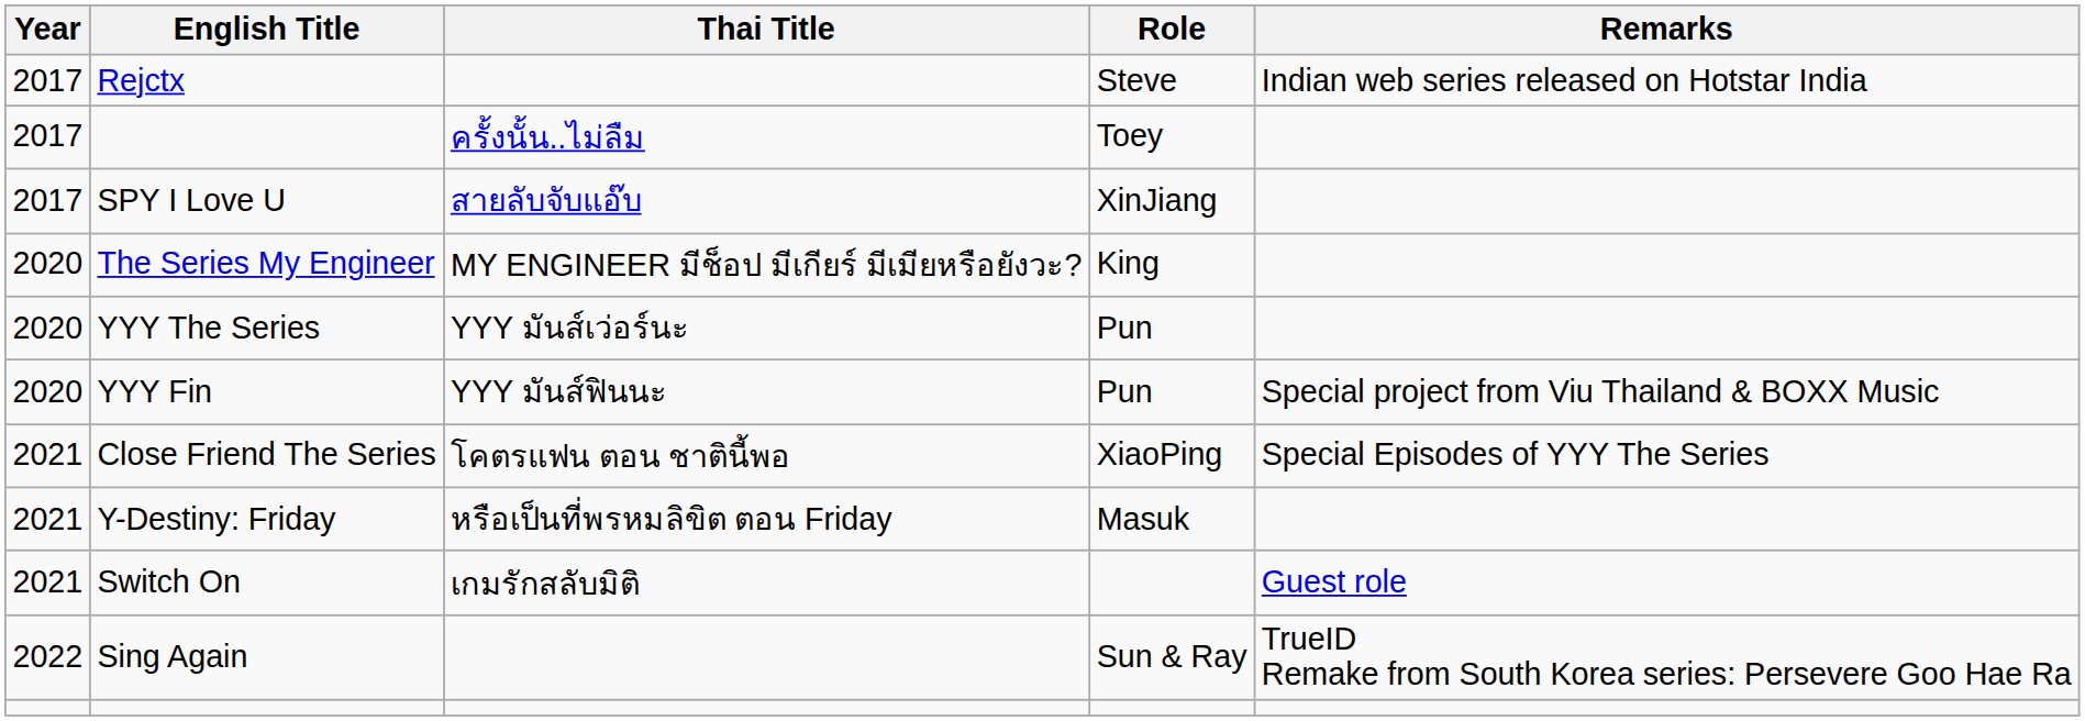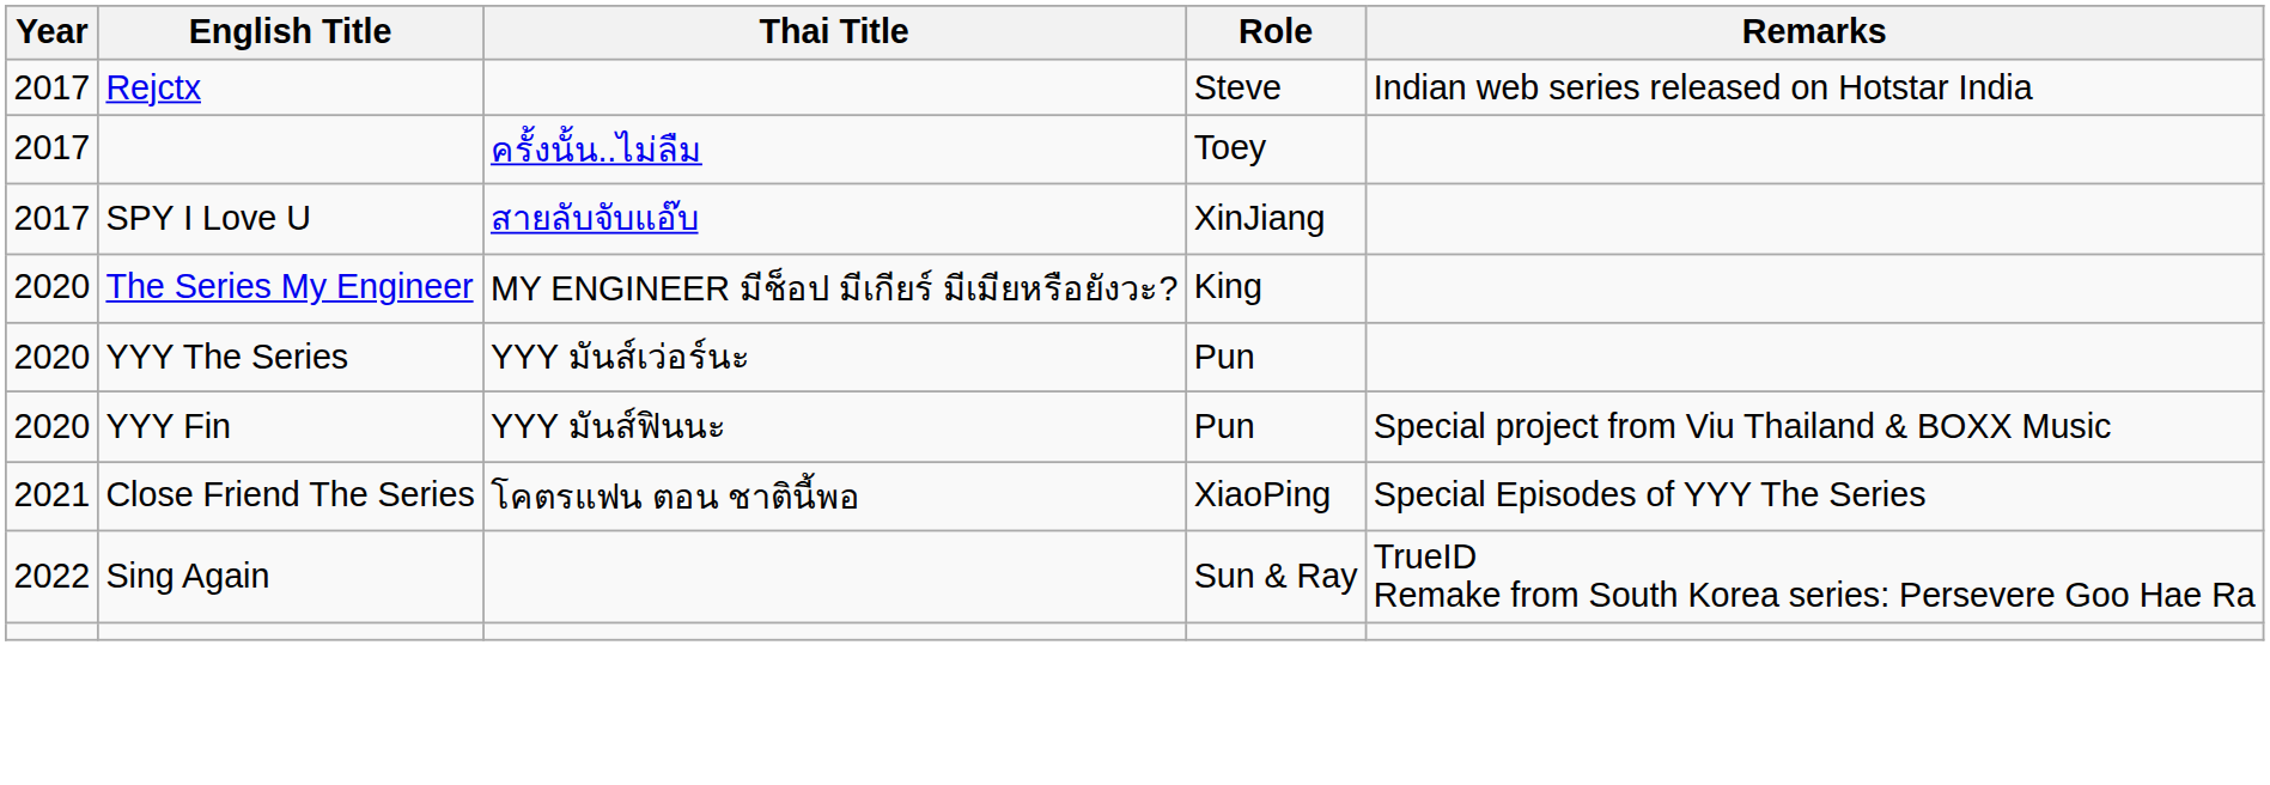 <table class="wikitable">
 <tr>
 <th>Year</th>
 <th>English Title</th>
 <th>Thai Title</th>
 <th>Role</th>
 <th>Remarks</th>
 </tr>
 <tr>
 <td>2017</td>
 <td><a href='#'>Rejctx</a></td>
 <td></td>
 <td>Steve</td>
 <td>Indian web series released on Hotstar India</td>
 </tr>
 <tr>
 <td>2017</td>
 <td></td>
 <td><a href='#'>ครั้งนั้น..ไม่ลืม</a></td>
 <td>Toey</td>
 <td></td>
 </tr>
 <tr>
 <td>2017</td>
 <td>SPY I Love U</td>
 <td><a href='#'>สายลับจับแอ๊บ</a></td>
 <td>XinJiang</td>
 <td></td>
 </tr>
 <tr>
 <td>2020</td>
 <td><a href='#'>The Series My Engineer</a></td>
 <td>MY ENGINEER มีช็อป มีเกียร์ มีเมียหรือยังวะ?</td>
 <td>King</td>
 <td></td>
 </tr>
 <tr>
 <td>2020</td>
 <td>YYY The Series</td>
 <td>YYY มันส์เว่อร์นะ</td>
 <td>Pun</td>
 <td></td>
 </tr>
 <tr>
 <td>2020</td>
 <td>YYY Fin</td>
 <td>YYY มันส์ฟินนะ</td>
 <td>Pun</td>
 <td>Special project from Viu Thailand & BOXX Music</td>
 </tr>
 <tr>
 <td>2021</td>
 <td>Close Friend The Series</td>
 <td>โคตรแฟน ตอน ชาตินี้พอ</td>
 <td>XiaoPing</td>
 <td>Special Episodes of YYY The Series</td>
 </tr>
 <tr>
-<td>2021</td>
-<td>Y-Destiny: Friday</td>
-<td>หรือเป็นที่พรหมลิขิต ตอน Friday</td>
-<td>Masuk</td>
-<td></td>
-</tr>
-<tr>
-<td>2021</td>
-<td>Switch On</td>
-<td>เกมรักสลับมิติ</td>
-<td></td>
-<td><a href='#'>Guest role</a></td>
-</tr>
-<tr>
 <td>2022</td>
 <td>Sing Again</td>
 <td></td>
 <td>Sun & Ray</td>
 <td>TrueID<br>Remake from South Korea series: Persevere Goo Hae Ra</td>
 </tr>
 <tr>
 <td></td>
 <td></td>
 <td></td>
 <td></td>
 <td></td>
 </tr>
 </table>
